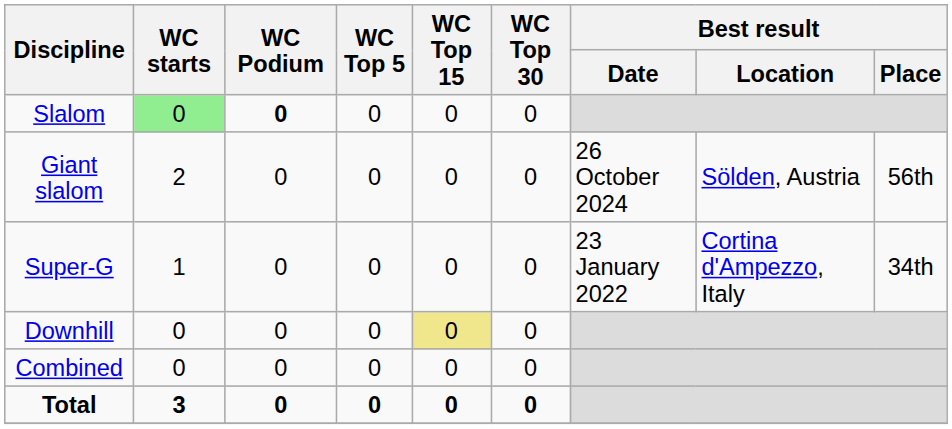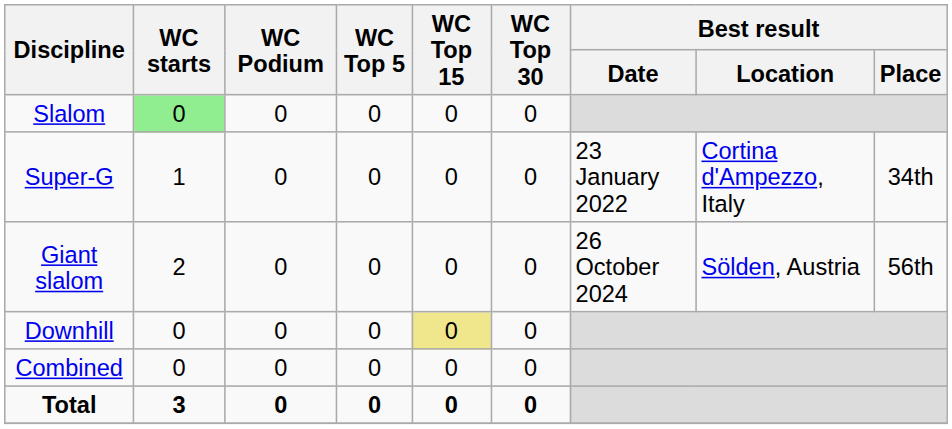 <table class="wikitable" style="text-align:center; font-size:95%;">
 <tr>
 <th rowspan=2>Discipline</th>
 <th rowspan=2>WC starts</th>
 <th rowspan=2>WC Podium</th>
 <th rowspan=2>WC Top 5</th>
 <th rowspan=2>WC Top 15</th>
 <th rowspan=2>WC Top 30</th>
 <th colspan=3>Best result</th>
 </tr>
 <tr>
 <th>Date</th>
 <th>Location</th>
 <th>Place</th>
 </tr>
 <tr>
 <td align=center><a href='#'>Slalom</a></td>
 <td align=center style="background: lightgreen;">0</td>
-<td align=center><strong>0</strong></td>
+<td align=center>0</td>
 <td align=center>0</td>
 <td align=center>0</td>
 <td align=center>0</td>
 <td colspan=3 bgcolor=#DCDCDC></td>
+</tr>
+<tr>
+<td align=center><a href='#'>Super-G</a></td>
+<td align=center>1</td>
+<td align=center>0</td>
+<td align=center>0</td>
+<td align=center>0</td>
+<td align=center>0</td>
+<td align=left>23 January 2022</td>
+<td align=left> <a href='#'>Cortina d'Ampezzo</a>, Italy</td>
+<td>34th</td>
 </tr>
 <tr>
 <td align=center><a href='#'>Giant slalom</a></td>
 <td align=center>2</td>
 <td align=center>0</td>
 <td align=center>0</td>
 <td align=center>0</td>
 <td align=center>0</td>
 <td align=left>26 October 2024</td>
 <td align=left> <a href='#'>Sölden</a>, Austria</td>
 <td>56th</td>
-</tr>
-<tr>
-<td align=center><a href='#'>Super-G</a></td>
-<td align=center>1</td>
-<td align=center>0</td>
-<td align=center>0</td>
-<td align=center>0</td>
-<td align=center>0</td>
-<td align=left>23 January 2022</td>
-<td align=left> <a href='#'>Cortina d'Ampezzo</a>, Italy</td>
-<td>34th</td>
 </tr>
 <tr>
 <td align=center><a href='#'>Downhill</a></td>
 <td align=center>0</td>
 <td align=center>0</td>
 <td align=center>0</td>
 <td align=center style="background: khaki;">0</td>
 <td align=center>0</td>
 <td colspan=3 bgcolor=#DCDCDC></td>
 </tr>
 <tr>
 <td align=center><a href='#'>Combined</a></td>
 <td align=center>0</td>
 <td align=center>0</td>
 <td align=center>0</td>
 <td align=center>0</td>
 <td align=center>0</td>
 <td colspan=3 bgcolor=#DCDCDC></td>
 </tr>
 <tr>
 <td align=center><strong>Total</strong></td>
 <td align=center><strong>3</strong></td>
 <td align=center><strong>0</strong></td>
 <td align=center><strong>0</strong></td>
 <td align=center><strong>0</strong></td>
 <td align=center><strong>0</strong></td>
 <td colspan=3 bgcolor=#DCDCDC></td>
 </tr>
 <tr>
 </tr>
 </table>
